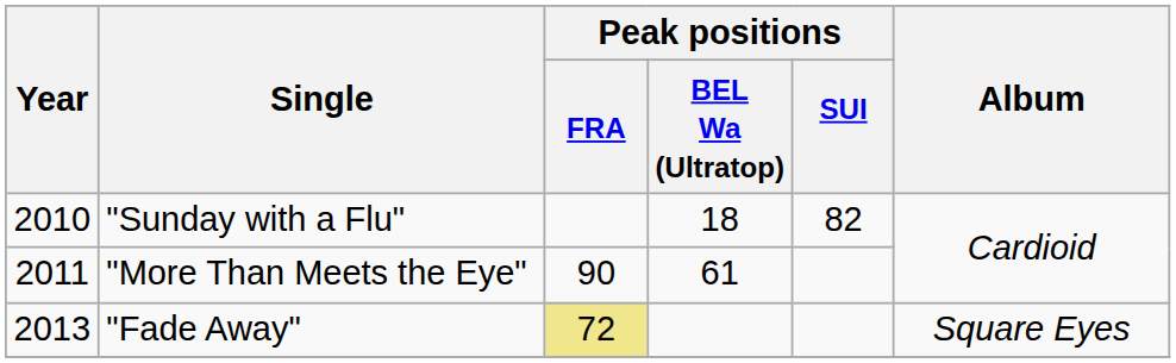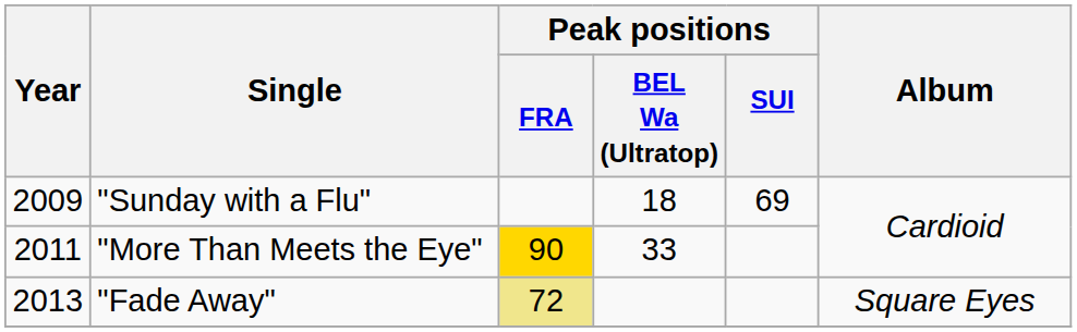 <table class="wikitable">
 <tr>
 <th align="center" rowspan="2" width="10">Year</th>
 <th align="center" rowspan="2" width="200">Single</th>
 <th align="center" colspan="3" width="30">Peak positions</th>
 <th align="center" rowspan="2" width="120">Album</th>
 </tr>
 <tr>
 <th width="40"><small><a href='#'>FRA</a><br></small></th>
 <th width="20"><small><a href='#'>BEL <br>Wa</a><br>(Ultratop)<br></small></th>
 <th width="40"><small><a href='#'>SUI</a><br></small><br></th>
 </tr>
 <tr>
-<td align="center" rowspan="1">2010</td>
+<td align="center" rowspan="1">2009</td>
 <td>"Sunday with a Flu"</td>
 <td align="center"></td>
 <td align="center">18</td>
-<td align="center">82</td>
+<td align="center">69</td>
 <td align="center" rowspan=2><em>Cardioid</em></td>
 </tr>
 <tr>
 <td align="center" rowspan="1">2011</td>
 <td>"More Than Meets the Eye"</td>
-<td align="center">90</td>
-<td align="center">61</td>
+<td align="center" style="background: gold;">90</td>
+<td align="center">33</td>
 <td align="center"></td>
 </tr>
 <tr>
 <td align="center" rowspan="1">2013</td>
 <td>"Fade Away"</td>
 <td align="center" style="background: khaki;">72</td>
 <td align="center"></td>
 <td align="center"></td>
 <td align="center"><em>Square Eyes</em></td>
 </tr>
 <tr>
 </tr>
 </table>
